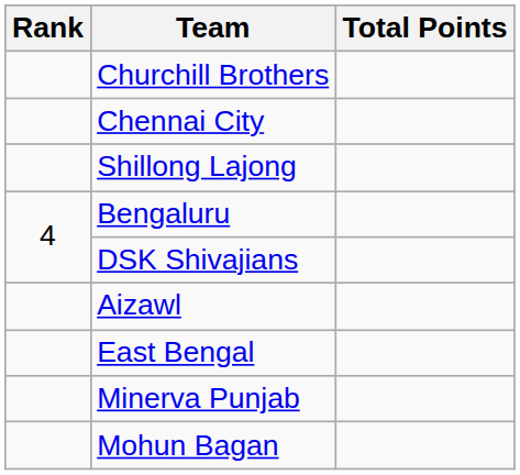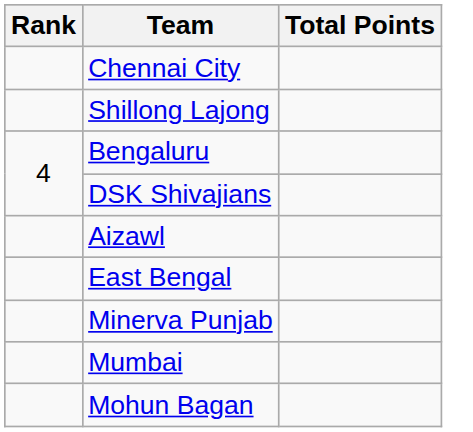 <table class="wikitable sortable">
 <tr>
 <th>Rank</th>
 <th>Team</th>
 <th>Total Points</th>
-</tr>
-<tr>
-<td></td>
-<td><a href='#'>Churchill Brothers</a></td>
-<td></td>
 </tr>
 <tr>
 <td></td>
 <td><a href='#'>Chennai City</a></td>
 <td></td>
 </tr>
 <tr>
 <td></td>
 <td><a href='#'>Shillong Lajong</a></td>
 <td></td>
 </tr>
 <tr>
 <td rowspan=2 style="text-align:center;">4</td>
 <td><a href='#'>Bengaluru</a></td>
 <td></td>
 </tr>
 <tr>
 <td><a href='#'>DSK Shivajians</a></td>
 <td></td>
 </tr>
 <tr>
 <td></td>
 <td><a href='#'>Aizawl</a></td>
 <td></td>
 </tr>
 <tr>
 <td></td>
 <td><a href='#'>East Bengal</a></td>
 <td></td>
 </tr>
 <tr>
 <td></td>
 <td><a href='#'>Minerva Punjab</a></td>
 <td></td>
 </tr>
 <tr>
 <td></td>
+<td><a href='#'>Mumbai</a></td>
+<td></td>
+</tr>
+<tr>
+<td></td>
 <td><a href='#'>Mohun Bagan</a></td>
 <td></td>
 </tr>
 </table>
